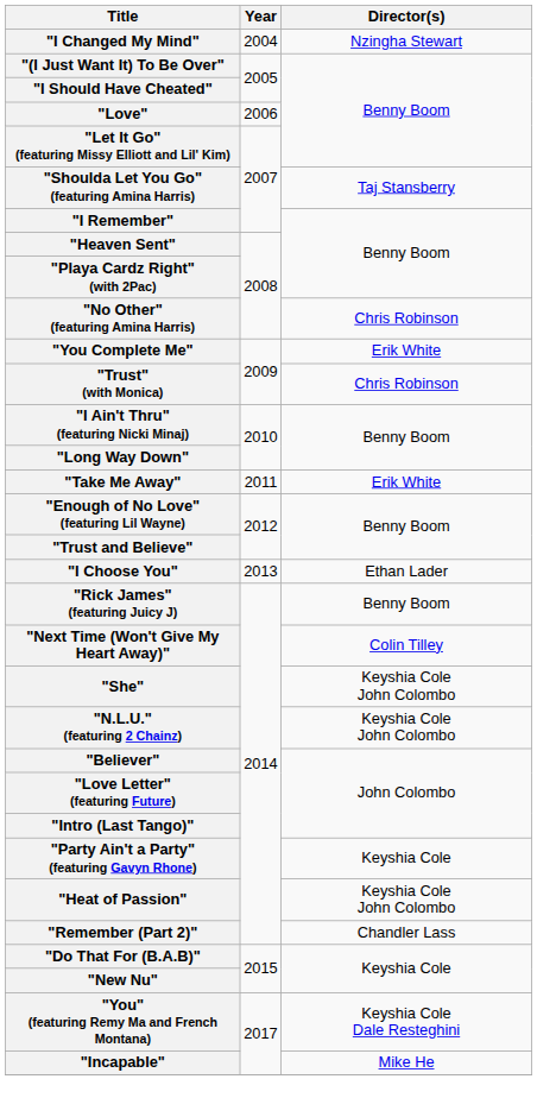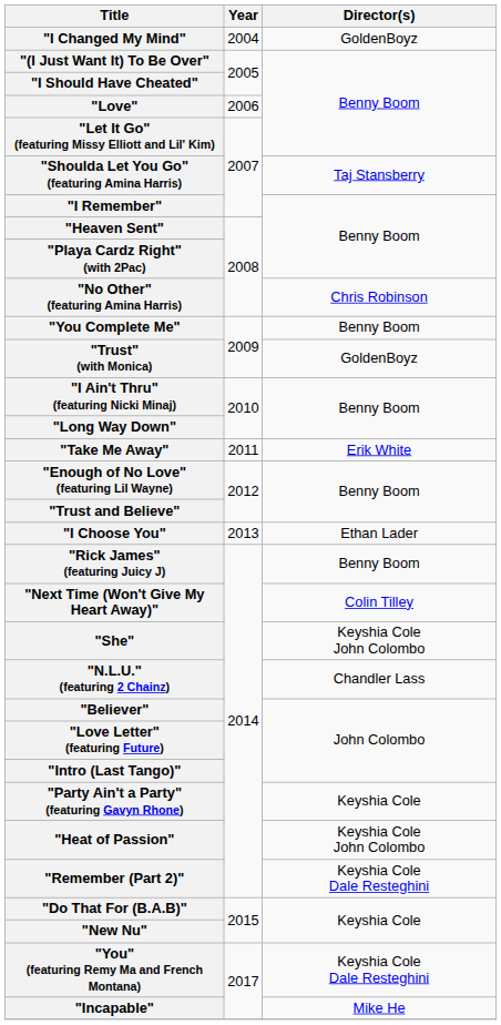 <table class="wikitable plainrowheaders" style="text-align:center;">
 <tr>
 <th scope="col" style="width:15em;">Title</th>
 <th scope="col">Year</th>
 <th scope="col" style="width:16em;">Director(s)</th>
 </tr>
 <tr>
 <th scope="row">"I Changed My Mind"</th>
 <td>2004</td>
-<td><a href='#'>Nzingha Stewart</a></td>
+<td>GoldenBoyz</td>
 </tr>
 <tr>
 <th scope="row">"(I Just Want It) To Be Over"</th>
 <td rowspan="2">2005</td>
 <td rowspan="4"><a href='#'>Benny Boom</a></td>
 </tr>
 <tr>
 <th scope="row">"I Should Have Cheated"</th>
 </tr>
 <tr>
 <th scope="row">"Love"</th>
 <td>2006</td>
 </tr>
 <tr>
 <th scope="row">"Let It Go"<br><small>(featuring Missy Elliott and Lil' Kim)</small></th>
 <td rowspan="3">2007</td>
 </tr>
 <tr>
 <th scope="row">"Shoulda Let You Go"<br><small>(featuring Amina Harris)</small></th>
 <td><a href='#'>Taj Stansberry</a></td>
 </tr>
 <tr>
 <th scope="row">"I Remember"</th>
 <td rowspan="3">Benny Boom</td>
 </tr>
 <tr>
 <th scope="row">"Heaven Sent"</th>
 <td rowspan="3">2008</td>
 </tr>
 <tr>
 <th scope="row">"Playa Cardz Right"<br><small>(with 2Pac)</small></th>
 </tr>
 <tr>
 <th scope="row">"No Other"<br><small>(featuring Amina Harris)</small></th>
 <td><a href='#'>Chris Robinson</a></td>
 </tr>
 <tr>
 <th scope="row">"You Complete Me"</th>
 <td rowspan="2">2009</td>
-<td><a href='#'>Erik White</a></td>
+<td>Benny Boom</td>
 </tr>
 <tr>
 <th scope="row">"Trust"<br><small>(with Monica)</small></th>
-<td><a href='#'>Chris Robinson</a></td>
+<td>GoldenBoyz</td>
 </tr>
 <tr>
 <th scope="row">"I Ain't Thru"<br><small>(featuring Nicki Minaj)</small></th>
 <td rowspan="2">2010</td>
 <td rowspan="2">Benny Boom</td>
 </tr>
 <tr>
 <th scope="row">"Long Way Down"</th>
 </tr>
 <tr>
 <th scope="row">"Take Me Away"</th>
 <td>2011</td>
 <td><a href='#'>Erik White</a></td>
 </tr>
 <tr>
 <th scope="row">"Enough of No Love"<br><small>(featuring Lil Wayne)</small></th>
 <td rowspan="2">2012</td>
 <td rowspan="2">Benny Boom</td>
 </tr>
 <tr>
 <th scope="row">"Trust and Believe"</th>
 </tr>
 <tr>
 <th scope="row">"I Choose You"</th>
 <td>2013</td>
 <td>Ethan Lader</td>
 </tr>
 <tr>
 <th scope="row">"Rick James"<br><small>(featuring Juicy J)</small></th>
 <td rowspan="10">2014</td>
 <td>Benny Boom</td>
 </tr>
 <tr>
 <th scope="row">"Next Time (Won't Give My Heart Away)"</th>
 <td><a href='#'>Colin Tilley</a></td>
 </tr>
 <tr>
 <th scope="row">"She"</th>
 <td>Keyshia Cole<br>John Colombo</td>
 </tr>
 <tr>
 <th scope="row">"N.L.U."<br><small>(featuring <a href='#'>2 Chainz</a>)</small></th>
-<td>Keyshia Cole<br>John Colombo</td>
+<td>Chandler Lass</td>
 </tr>
 <tr>
 <th scope="row">"Believer"</th>
 <td rowspan="3">John Colombo</td>
 </tr>
 <tr>
 <th scope="row">"Love Letter"<br><small>(featuring <a href='#'>Future</a>)</small></th>
 </tr>
 <tr>
 <th scope="row">"Intro (Last Tango)"</th>
 </tr>
 <tr>
 <th scope="row">"Party Ain't a Party"<br><small>(featuring <a href='#'>Gavyn Rhone</a>)</small></th>
 <td>Keyshia Cole</td>
 </tr>
 <tr>
 <th scope="row">"Heat of Passion"</th>
 <td>Keyshia Cole<br>John Colombo</td>
 </tr>
 <tr>
 <th scope="row">"Remember (Part 2)"</th>
-<td>Chandler Lass</td>
+<td>Keyshia Cole<br><a href='#'>Dale Resteghini</a></td>
 </tr>
 <tr>
 <th scope="row">"Do That For (B.A.B)"</th>
 <td rowspan="2">2015</td>
 <td rowspan="2">Keyshia Cole</td>
 </tr>
 <tr>
 <th scope="row">"New Nu"</th>
 </tr>
 <tr>
 <th scope="row">"You"<br><small>(featuring Remy Ma and French Montana)</small></th>
 <td rowspan="2">2017</td>
 <td>Keyshia Cole<br><a href='#'>Dale Resteghini</a></td>
 </tr>
 <tr>
 <th scope="row">"Incapable"</th>
 <td><a href='#'>Mike He</a></td>
 </tr>
 <tr>
 </tr>
 </table>
